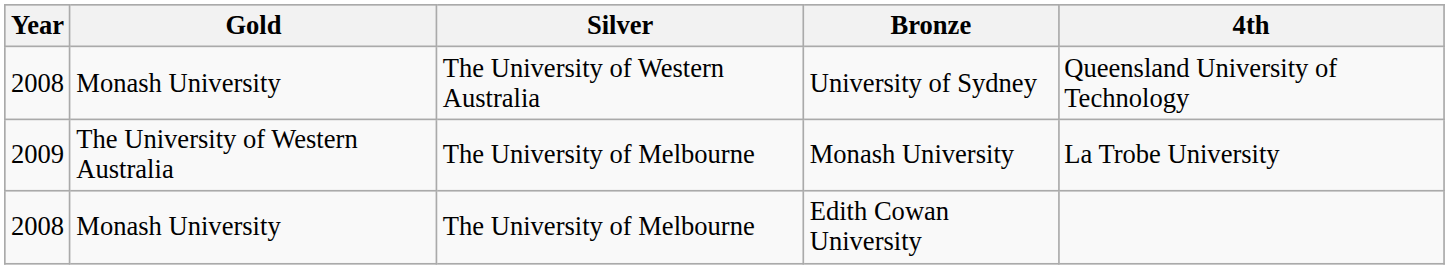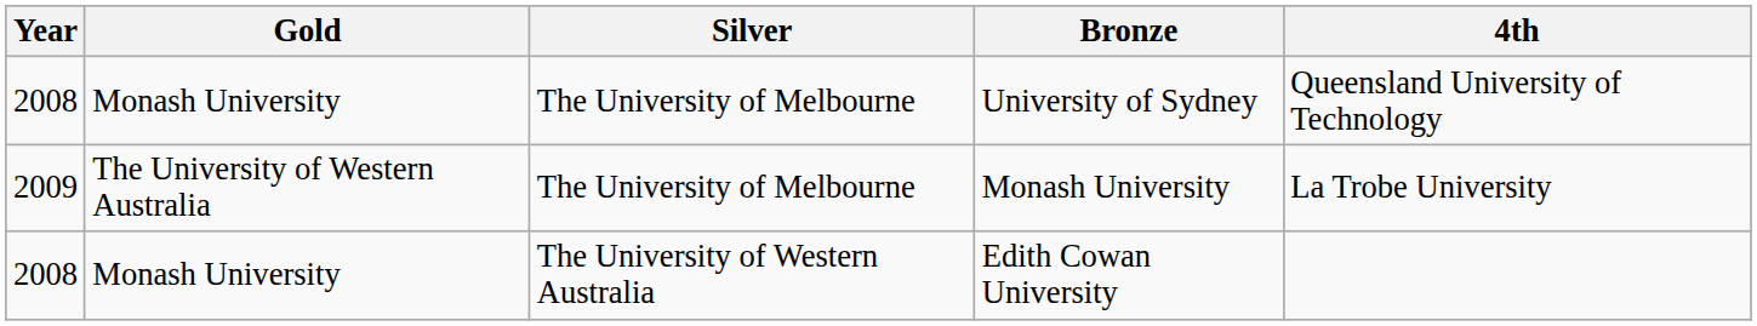 <table class="wikitable">
 <tr>
 <th>Year</th>
 <th>Gold</th>
 <th>Silver</th>
 <th>Bronze</th>
 <th>4th</th>
 </tr>
 <tr>
 <td>2008</td>
 <td>Monash University</td>
-<td>The University of Western Australia</td>
+<td>The University of Melbourne</td>
 <td>University of Sydney</td>
 <td>Queensland University of Technology</td>
 </tr>
 <tr>
 <td>2009</td>
 <td>The University of Western Australia</td>
 <td>The University of Melbourne</td>
 <td>Monash University</td>
 <td>La Trobe University</td>
 </tr>
 <tr>
 <td>2008</td>
 <td>Monash University</td>
-<td>The University of Melbourne</td>
+<td>The University of Western Australia</td>
 <td>Edith Cowan University</td>
 <td></td>
 </tr>
 </table>
